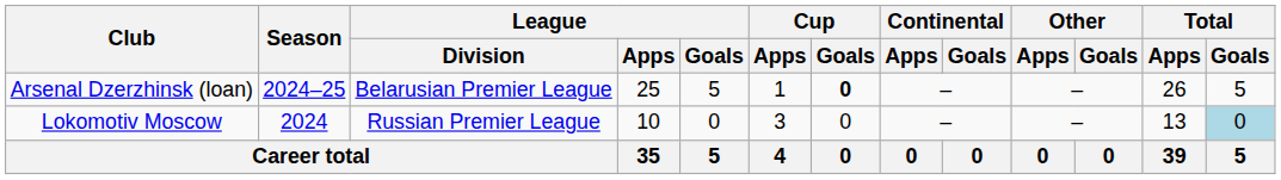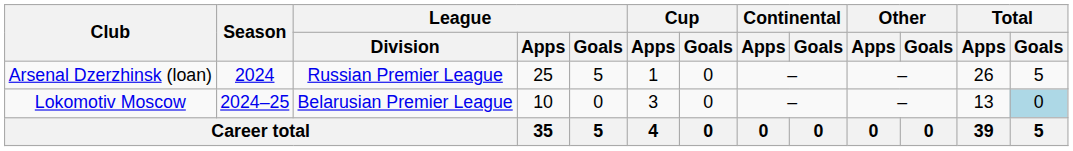 <table class="wikitable" style="text-align: center;">
 <tr>
 <th rowspan=2>Club</th>
 <th rowspan=2>Season</th>
 <th colspan=3>League</th>
 <th colspan=2>Cup</th>
 <th colspan=2>Continental</th>
 <th colspan=2>Other</th>
 <th colspan=2>Total</th>
 </tr>
 <tr>
 <th>Division</th>
 <th>Apps</th>
 <th>Goals</th>
 <th>Apps</th>
 <th>Goals</th>
 <th>Apps</th>
 <th>Goals</th>
 <th>Apps</th>
 <th>Goals</th>
 <th>Apps</th>
 <th>Goals</th>
 </tr>
 <tr>
 <td><a href='#'>Arsenal Dzerzhinsk</a> (loan)</td>
-<td><a href='#'>2024–25</a></td>
-<td><a href='#'>Belarusian Premier League</a></td>
+<td><a href='#'>2024</a></td>
+<td><a href='#'>Russian Premier League</a></td>
 <td>25</td>
 <td>5</td>
 <td>1</td>
-<td><strong>0</strong></td>
+<td>0</td>
 <td colspan=2>–</td>
 <td colspan=2>–</td>
 <td>26</td>
 <td>5</td>
 </tr>
 <tr>
 <td><a href='#'>Lokomotiv Moscow</a></td>
-<td><a href='#'>2024</a></td>
-<td><a href='#'>Russian Premier League</a></td>
+<td><a href='#'>2024–25</a></td>
+<td><a href='#'>Belarusian Premier League</a></td>
 <td>10</td>
 <td>0</td>
 <td>3</td>
 <td>0</td>
 <td colspan=2>–</td>
 <td colspan=2>–</td>
 <td>13</td>
 <td style="background: lightblue;">0</td>
 </tr>
 <tr>
 <th colspan=3>Career total</th>
 <th>35</th>
 <th>5</th>
 <th>4</th>
 <th>0</th>
 <th>0</th>
 <th>0</th>
 <th>0</th>
 <th>0</th>
 <th>39</th>
 <th>5</th>
 </tr>
 </table>
